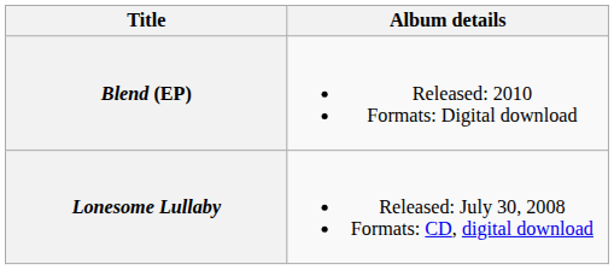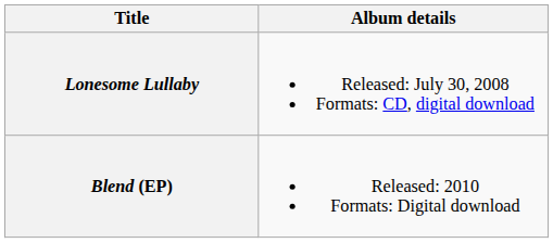 <table class="wikitable plainrowheaders" style="text-align:center;">
 <tr>
 <th scope="col" style="width:14em;">Title</th>
 <th scope="col" style="width:16em;">Album details</th>
 </tr>
 <tr>
+<th scope="row"><em>Lonesome Lullaby</em></th>
+<td><br><ul><li>Released: July 30, 2008</li><li>Formats: <a href='#'>CD</a>, <a href='#'>digital download</a></li></ul></td>
+</tr>
+<tr>
 <th scope="row"><em>Blend</em> (EP)</th>
 <td><br><ul><li>Released: 2010</li><li>Formats: Digital download</li></ul></td>
 </tr>
-<tr>
-<th scope="row"><em>Lonesome Lullaby</em></th>
-<td><br><ul><li>Released: July 30, 2008</li><li>Formats: <a href='#'>CD</a>, <a href='#'>digital download</a></li></ul></td>
-</tr>
 </table>
